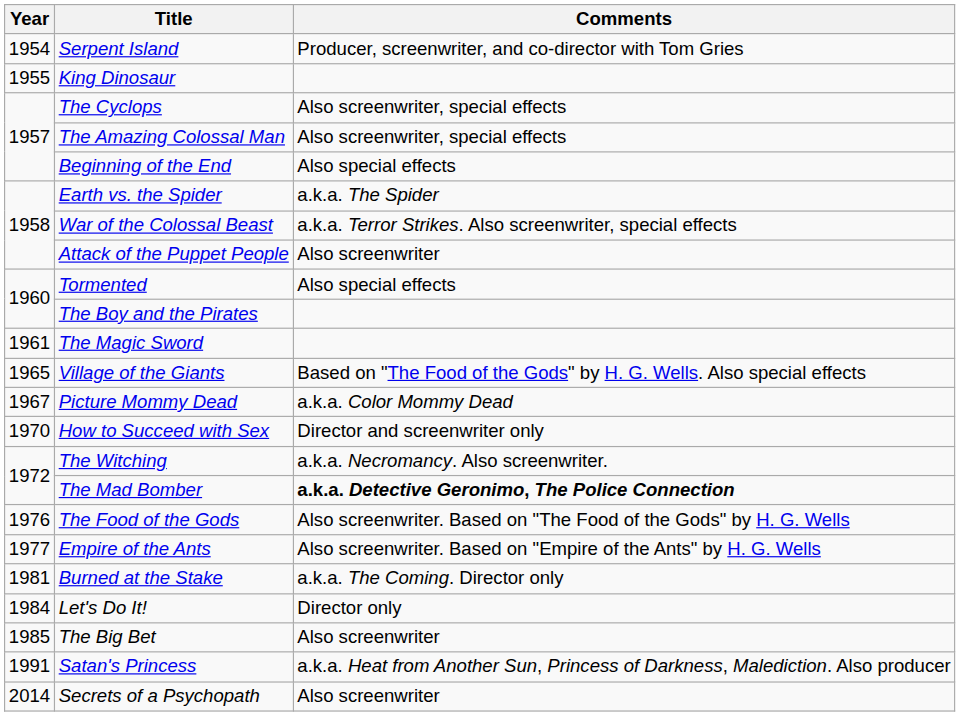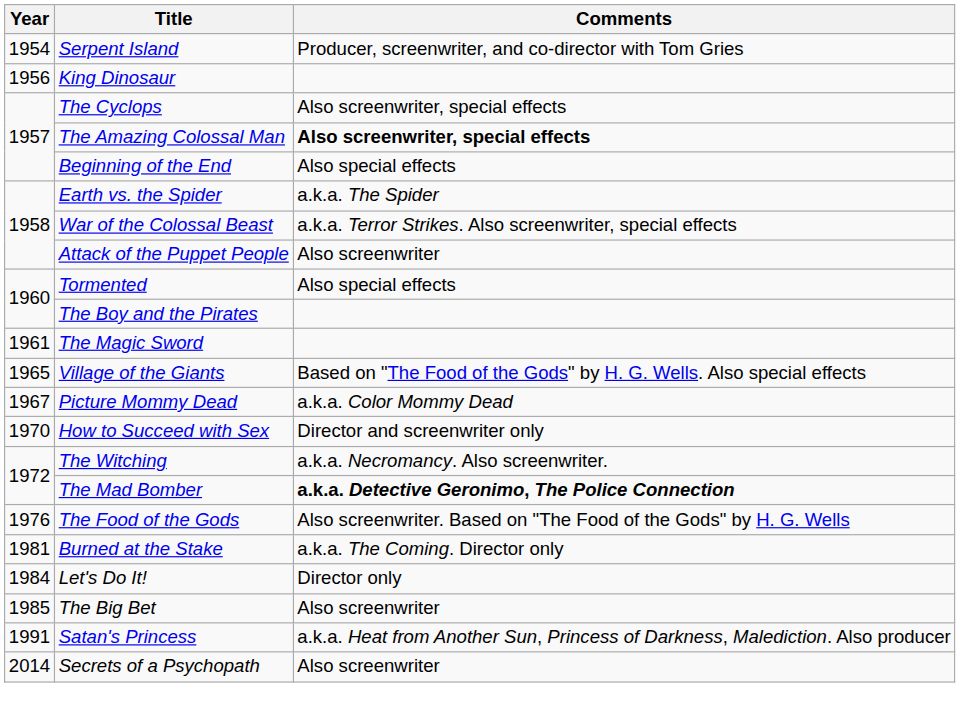 <table class="wikitable">
 <tr>
 <th>Year</th>
 <th>Title</th>
 <th>Comments</th>
 </tr>
 <tr>
 <td>1954</td>
 <td><em><a href='#'>Serpent Island</a></em></td>
 <td>Producer, screenwriter, and co-director with Tom Gries</td>
 </tr>
 <tr>
-<td>1955</td>
+<td>1956</td>
 <td><em><a href='#'>King Dinosaur</a></em></td>
 <td></td>
 </tr>
 <tr>
 <td rowspan=3>1957</td>
 <td><em><a href='#'>The Cyclops</a></em></td>
 <td>Also screenwriter, special effects</td>
 </tr>
 <tr>
 <td><em><a href='#'>The Amazing Colossal Man</a></em></td>
-<td>Also screenwriter, special effects</td>
+<td><strong>Also screenwriter, special effects</strong></td>
 </tr>
 <tr>
 <td><em><a href='#'>Beginning of the End</a></em></td>
 <td>Also special effects</td>
 </tr>
 <tr>
 <td rowspan=3>1958</td>
 <td><em><a href='#'>Earth vs. the Spider</a></em></td>
 <td>a.k.a. <em>The Spider</em></td>
 </tr>
 <tr>
 <td><em><a href='#'>War of the Colossal Beast</a></em></td>
 <td>a.k.a. <em>Terror Strikes</em>. Also screenwriter, special effects</td>
 </tr>
 <tr>
 <td><em><a href='#'>Attack of the Puppet People</a></em></td>
 <td> Also screenwriter</td>
 </tr>
 <tr>
 <td rowspan=2>1960</td>
 <td><em><a href='#'>Tormented</a></em></td>
 <td>Also special effects</td>
 </tr>
 <tr>
 <td><em><a href='#'>The Boy and the Pirates</a></em></td>
 <td></td>
 </tr>
 <tr>
 <td>1961</td>
 <td><em><a href='#'>The Magic Sword</a></em></td>
 <td></td>
 </tr>
 <tr>
 <td>1965</td>
 <td><em><a href='#'>Village of the Giants</a></em></td>
 <td>Based on "<a href='#'>The Food of the Gods</a>" by <a href='#'>H. G. Wells</a>. Also special effects</td>
 </tr>
 <tr>
 <td>1967</td>
 <td><em><a href='#'>Picture Mommy Dead</a></em></td>
 <td>a.k.a. <em>Color Mommy Dead</em></td>
 </tr>
 <tr>
 <td>1970</td>
 <td><em><a href='#'>How to Succeed with Sex</a></em></td>
 <td>Director and screenwriter only</td>
 </tr>
 <tr>
 <td rowspan=2>1972</td>
 <td><em><a href='#'>The Witching</a></em></td>
 <td>a.k.a. <em>Necromancy</em>. Also screenwriter.</td>
 </tr>
 <tr>
 <td><em><a href='#'>The Mad Bomber</a></em></td>
 <td><strong>a.k.a. <em>Detective Geronimo</em>, <em>The Police Connection</em></strong></td>
 </tr>
 <tr>
 <td>1976</td>
 <td><em><a href='#'>The Food of the Gods</a></em></td>
 <td>Also screenwriter. Based on "The Food of the Gods" by <a href='#'>H. G. Wells</a></td>
 </tr>
 <tr>
-<td>1977</td>
-<td><em><a href='#'>Empire of the Ants</a></em></td>
-<td>Also screenwriter. Based on "Empire of the Ants" by <a href='#'>H. G. Wells</a></td>
-</tr>
-<tr>
 <td>1981</td>
 <td><em><a href='#'>Burned at the Stake</a></em></td>
 <td>a.k.a. <em>The Coming</em>. Director only</td>
 </tr>
 <tr>
 <td>1984</td>
 <td><em>Let's Do It!</em></td>
 <td>Director only</td>
 </tr>
 <tr>
 <td>1985</td>
 <td><em>The Big Bet</em></td>
 <td>Also screenwriter</td>
 </tr>
 <tr>
 <td>1991</td>
 <td><em><a href='#'>Satan's Princess</a></em></td>
 <td>a.k.a. <em>Heat from Another Sun</em>, <em>Princess of Darkness</em>, <em>Malediction</em>. Also producer</td>
 </tr>
 <tr>
 <td>2014</td>
 <td><em>Secrets of a Psychopath</em></td>
 <td>Also screenwriter</td>
 </tr>
 </table>
